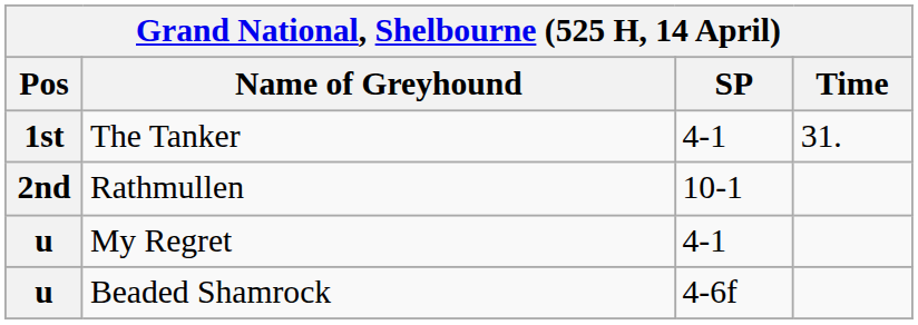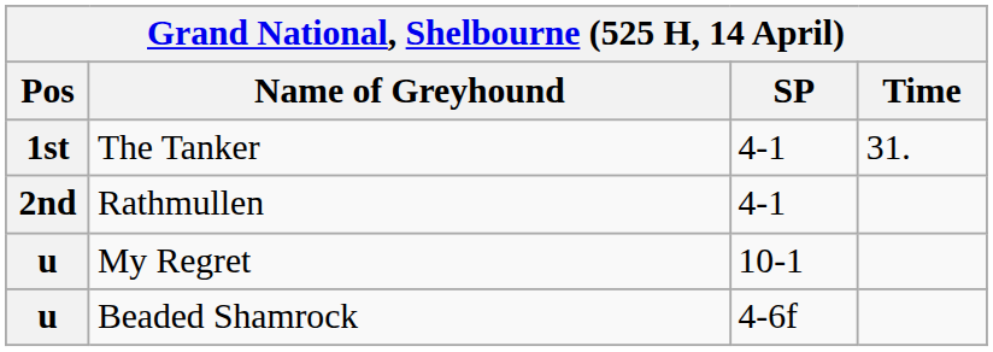 <table class="wikitable">
 <tr>
 <th colspan="6"><a href='#'>Grand National</a>, <a href='#'>Shelbourne</a> (525 H, 14 April)</th>
 </tr>
 <tr>
 <th width=30>Pos</th>
 <th width=280>Name of Greyhound</th>
 <th width=50>SP</th>
 <th width=50>Time</th>
 </tr>
 <tr>
 <th>1st</th>
 <td>The Tanker</td>
 <td>4-1</td>
 <td>31.</td>
 </tr>
 <tr>
 <th>2nd</th>
 <td>Rathmullen</td>
-<td>10-1</td>
+<td>4-1</td>
 <td></td>
 </tr>
 <tr>
 <th>u</th>
 <td>My Regret</td>
-<td>4-1</td>
+<td>10-1</td>
 <td></td>
 </tr>
 <tr>
 <th>u</th>
 <td>Beaded Shamrock</td>
 <td>4-6f</td>
 <td></td>
 </tr>
 </table>
